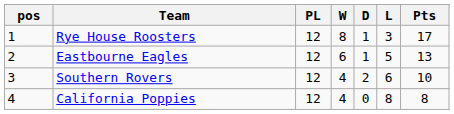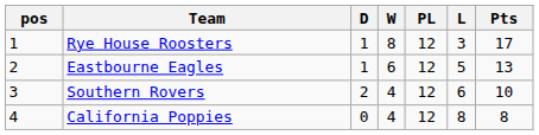 <table class=wikitable width="450">
 <tr>
 <th>pos</th>
 <th>Team</th>
+<th>D</th>
+<th>W</th>
 <th>PL</th>
-<th>W</th>
-<th>D</th>
 <th>L</th>
 <th>Pts</th>
 </tr>
 <tr>
 <td>1</td>
 <td><a href='#'>Rye House Roosters</a></td>
+<td align="center">1</td>
+<td align="center">8</td>
 <td align="center">12</td>
-<td align="center">8</td>
-<td align="center">1</td>
 <td align="center">3</td>
 <td align="center">17</td>
 </tr>
 <tr>
 <td>2</td>
 <td><a href='#'>Eastbourne Eagles</a></td>
+<td align="center">1</td>
+<td align="center">6</td>
 <td align="center">12</td>
-<td align="center">6</td>
-<td align="center">1</td>
 <td align="center">5</td>
 <td align="center">13</td>
 </tr>
 <tr>
 <td>3</td>
 <td><a href='#'>Southern Rovers</a></td>
+<td align="center">2</td>
+<td align="center">4</td>
 <td align="center">12</td>
-<td align="center">4</td>
-<td align="center">2</td>
 <td align="center">6</td>
 <td align="center">10</td>
 </tr>
 <tr>
 <td>4</td>
 <td><a href='#'>California Poppies</a></td>
+<td align="center">0</td>
+<td align="center">4</td>
 <td align="center">12</td>
-<td align="center">4</td>
-<td align="center">0</td>
 <td align="center">8</td>
 <td align="center">8</td>
 </tr>
 </table>
